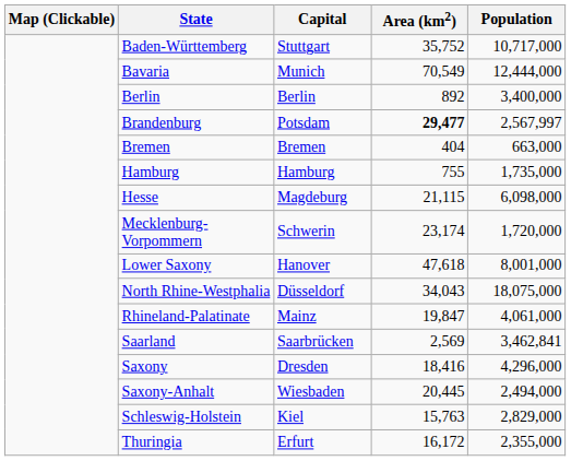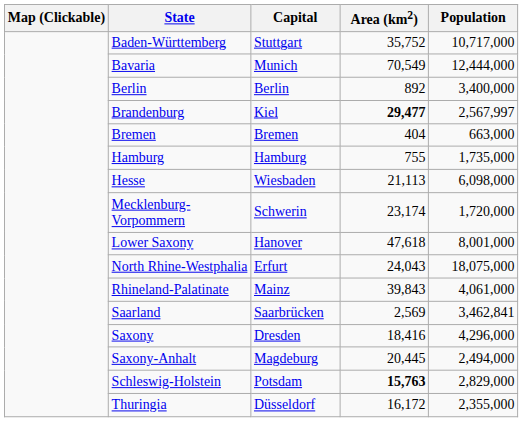 <table class="sortable wikitable" style="text-align:left; font-size:90%;">
 <tr style="font-size:100%; text-align:right;">
 <th>Map (Clickable)</th>
 <th style="width:140px;"><a href='#'>State</a></th>
 <th style="width:85px;">Capital</th>
 <th style="width:85px;">Area (km<sup>2</sup>)</th>
 <th style="width:85px;">Population</th>
 </tr>
 <tr>
 <td rowspan="16"></td>
 <td><a href='#'>Baden-Württemberg</a></td>
 <td><a href='#'>Stuttgart</a></td>
 <td style="text-align:right">35,752</td>
 <td style="text-align:right">10,717,000</td>
 </tr>
 <tr>
 <td><a href='#'>Bavaria</a></td>
 <td><a href='#'>Munich</a></td>
 <td style="text-align:right">70,549</td>
 <td style="text-align:right">12,444,000</td>
 </tr>
 <tr>
 <td><a href='#'>Berlin</a></td>
 <td><a href='#'>Berlin</a></td>
 <td style="text-align:right">892</td>
 <td style="text-align:right">3,400,000</td>
 </tr>
 <tr>
 <td><a href='#'>Brandenburg</a></td>
-<td><a href='#'>Potsdam</a></td>
+<td><a href='#'>Kiel</a></td>
 <td style="text-align:right"><strong>29,477</strong></td>
 <td style="text-align:right">2,567,997</td>
 </tr>
 <tr>
 <td><a href='#'>Bremen</a></td>
 <td><a href='#'>Bremen</a></td>
 <td style="text-align:right">404</td>
 <td style="text-align:right">663,000</td>
 </tr>
 <tr>
 <td><a href='#'>Hamburg</a></td>
 <td><a href='#'>Hamburg</a></td>
 <td style="text-align:right">755</td>
 <td style="text-align:right">1,735,000</td>
 </tr>
 <tr>
 <td><a href='#'>Hesse</a></td>
-<td><a href='#'>Magdeburg</a></td>
-<td style="text-align:right">21,115</td>
+<td><a href='#'>Wiesbaden</a></td>
+<td style="text-align:right">21,113</td>
 <td style="text-align:right">6,098,000</td>
 </tr>
 <tr>
 <td><a href='#'>Mecklenburg-Vorpommern</a></td>
 <td><a href='#'>Schwerin</a></td>
 <td style="text-align:right">23,174</td>
 <td style="text-align:right">1,720,000</td>
 </tr>
 <tr>
 <td><a href='#'>Lower Saxony</a></td>
 <td><a href='#'>Hanover</a></td>
 <td style="text-align:right">47,618</td>
 <td style="text-align:right">8,001,000</td>
 </tr>
 <tr>
 <td><a href='#'>North Rhine-Westphalia</a></td>
-<td><a href='#'>Düsseldorf</a></td>
-<td style="text-align:right">34,043</td>
+<td><a href='#'>Erfurt</a></td>
+<td style="text-align:right">24,043</td>
 <td style="text-align:right">18,075,000</td>
 </tr>
 <tr>
 <td><a href='#'>Rhineland-Palatinate</a></td>
 <td><a href='#'>Mainz</a></td>
-<td style="text-align:right">19,847</td>
+<td style="text-align:right">39,843</td>
 <td style="text-align:right">4,061,000</td>
 </tr>
 <tr>
 <td><a href='#'>Saarland</a></td>
 <td><a href='#'>Saarbrücken</a></td>
 <td style="text-align:right">2,569</td>
 <td style="text-align:right">3,462,841</td>
 </tr>
 <tr>
 <td><a href='#'>Saxony</a></td>
 <td><a href='#'>Dresden</a></td>
 <td style="text-align:right">18,416</td>
 <td style="text-align:right">4,296,000</td>
 </tr>
 <tr>
 <td><a href='#'>Saxony-Anhalt</a></td>
-<td><a href='#'>Wiesbaden</a></td>
+<td><a href='#'>Magdeburg</a></td>
 <td style="text-align:right">20,445</td>
 <td style="text-align:right">2,494,000</td>
 </tr>
 <tr>
 <td><a href='#'>Schleswig-Holstein</a></td>
-<td><a href='#'>Kiel</a></td>
-<td style="text-align:right">15,763</td>
+<td><a href='#'>Potsdam</a></td>
+<td style="text-align:right"><strong>15,763</strong></td>
 <td style="text-align:right">2,829,000</td>
 </tr>
 <tr>
 <td><a href='#'>Thuringia</a></td>
-<td><a href='#'>Erfurt</a></td>
+<td><a href='#'>Düsseldorf</a></td>
 <td style="text-align:right">16,172</td>
 <td style="text-align:right">2,355,000</td>
 </tr>
 </table>
